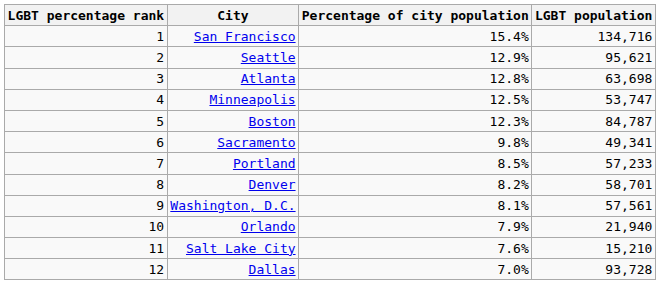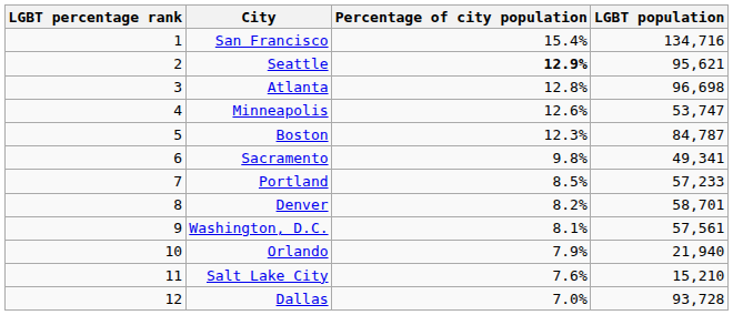 <table class="wikitable" style="text-align:right;">
 <tr>
 <th>LGBT percentage rank</th>
 <th>City</th>
 <th>Percentage of city population</th>
 <th>LGBT population</th>
 </tr>
 <tr>
 <td>1</td>
 <td><a href='#'>San Francisco</a></td>
 <td>15.4%</td>
 <td>134,716</td>
 </tr>
 <tr>
 <td>2</td>
 <td><a href='#'>Seattle</a></td>
-<td>12.9%</td>
+<td><strong>12.9%</strong></td>
 <td>95,621</td>
 </tr>
 <tr>
 <td>3</td>
 <td><a href='#'>Atlanta</a></td>
 <td>12.8%</td>
-<td>63,698</td>
+<td>96,698</td>
 </tr>
 <tr>
 <td>4</td>
 <td><a href='#'>Minneapolis</a></td>
-<td>12.5%</td>
+<td>12.6%</td>
 <td>53,747</td>
 </tr>
 <tr>
 <td>5</td>
 <td><a href='#'>Boston</a></td>
 <td>12.3%</td>
 <td>84,787</td>
 </tr>
 <tr>
 <td>6</td>
 <td><a href='#'>Sacramento</a></td>
 <td>9.8%</td>
 <td>49,341</td>
 </tr>
 <tr>
 <td>7</td>
 <td><a href='#'>Portland</a></td>
 <td>8.5%</td>
 <td>57,233</td>
 </tr>
 <tr>
 <td>8</td>
 <td><a href='#'>Denver</a></td>
 <td>8.2%</td>
 <td>58,701</td>
 </tr>
 <tr>
 <td>9</td>
 <td><a href='#'>Washington, D.C.</a></td>
 <td>8.1%</td>
 <td>57,561</td>
 </tr>
 <tr>
 <td>10</td>
 <td><a href='#'>Orlando</a></td>
 <td>7.9%</td>
 <td>21,940</td>
 </tr>
 <tr>
 <td>11</td>
 <td><a href='#'>Salt Lake City</a></td>
 <td>7.6%</td>
 <td>15,210</td>
 </tr>
 <tr>
 <td>12</td>
 <td><a href='#'>Dallas</a></td>
 <td>7.0%</td>
 <td>93,728</td>
 </tr>
 </table>
